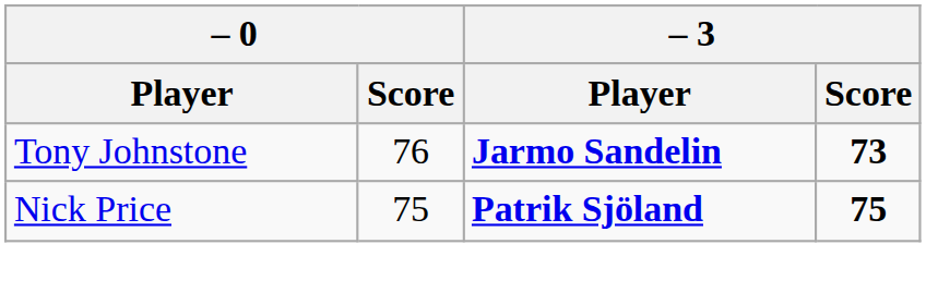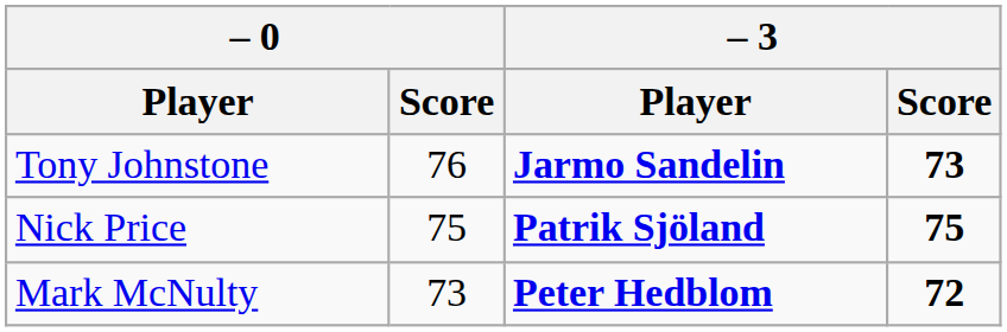 <table class=wikitable>
 <tr>
 <th colspan=2> – 0</th>
 <th colspan=2> – 3</th>
 </tr>
 <tr>
 <th width=145>Player</th>
 <th>Score</th>
 <th width=145>Player</th>
 <th>Score</th>
 </tr>
 <tr>
 <td><a href='#'>Tony Johnstone</a></td>
 <td align=center>76</td>
 <td><strong><a href='#'>Jarmo Sandelin</a></strong></td>
 <td align=center><strong>73</strong></td>
 </tr>
 <tr>
 <td><a href='#'>Nick Price</a></td>
 <td align=center>75</td>
 <td><strong><a href='#'>Patrik Sjöland</a></strong></td>
 <td align=center><strong>75</strong></td>
 </tr>
+<tr>
+<td><a href='#'>Mark McNulty</a></td>
+<td align=center>73</td>
+<td><strong><a href='#'>Peter Hedblom</a></strong></td>
+<td align=center><strong>72</strong></td>
+</tr>
 </table>
